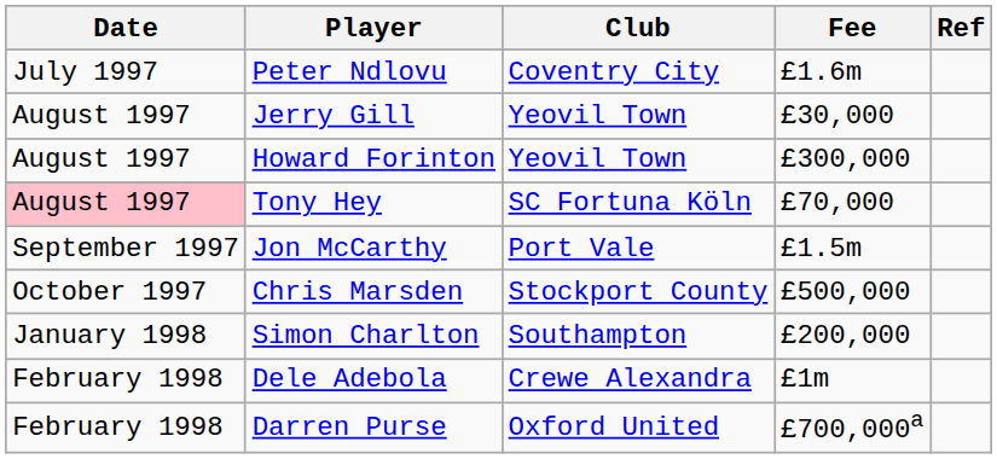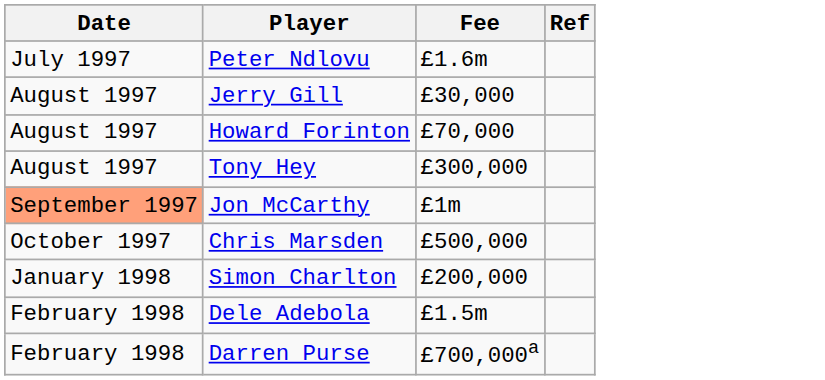 <table class="wikitable" style="text-align: left">
 <tr>
 <th>Date</th>
 <th>Player</th>
-<th>Club</th>
 <th>Fee</th>
 <th>Ref</th>
 </tr>
 <tr>
 <td>July 1997</td>
 <td><a href='#'>Peter Ndlovu</a></td>
-<td><a href='#'>Coventry City</a></td>
 <td>£1.6m</td>
 <td style="text-align: center"></td>
 </tr>
 <tr>
 <td>August 1997</td>
 <td><a href='#'>Jerry Gill</a></td>
-<td><a href='#'>Yeovil Town</a></td>
 <td>£30,000</td>
 <td style="text-align: center"></td>
 </tr>
 <tr>
 <td>August 1997</td>
 <td><a href='#'>Howard Forinton</a></td>
-<td><a href='#'>Yeovil Town</a></td>
+<td>£70,000</td>
+<td style="text-align: center"></td>
+</tr>
+<tr>
+<td>August 1997</td>
+<td><a href='#'>Tony Hey</a></td>
 <td>£300,000</td>
 <td style="text-align: center"></td>
 </tr>
 <tr>
-<td style="background: pink;">August 1997</td>
-<td><a href='#'>Tony Hey</a></td>
-<td><a href='#'>SC Fortuna Köln</a></td>
-<td>£70,000</td>
-<td style="text-align: center"></td>
-</tr>
-<tr>
-<td>September 1997</td>
+<td style="background: lightsalmon;">September 1997</td>
 <td><a href='#'>Jon McCarthy</a></td>
-<td><a href='#'>Port Vale</a></td>
-<td>£1.5m</td>
+<td>£1m</td>
 <td></td>
 </tr>
 <tr>
 <td>October 1997</td>
 <td><a href='#'>Chris Marsden</a></td>
-<td><a href='#'>Stockport County</a></td>
 <td>£500,000</td>
 <td></td>
 </tr>
 <tr>
 <td>January 1998</td>
 <td><a href='#'>Simon Charlton</a></td>
-<td><a href='#'>Southampton</a></td>
 <td>£200,000</td>
 <td></td>
 </tr>
 <tr>
 <td>February 1998</td>
 <td><a href='#'>Dele Adebola</a></td>
-<td><a href='#'>Crewe Alexandra</a></td>
-<td>£1m</td>
+<td>£1.5m</td>
 <td></td>
 </tr>
 <tr>
 <td>February 1998</td>
 <td><a href='#'>Darren Purse</a></td>
-<td><a href='#'>Oxford United</a></td>
 <td>£700,000<sup>a</sup></td>
 <td style="text-align: center"></td>
 </tr>
 </table>
